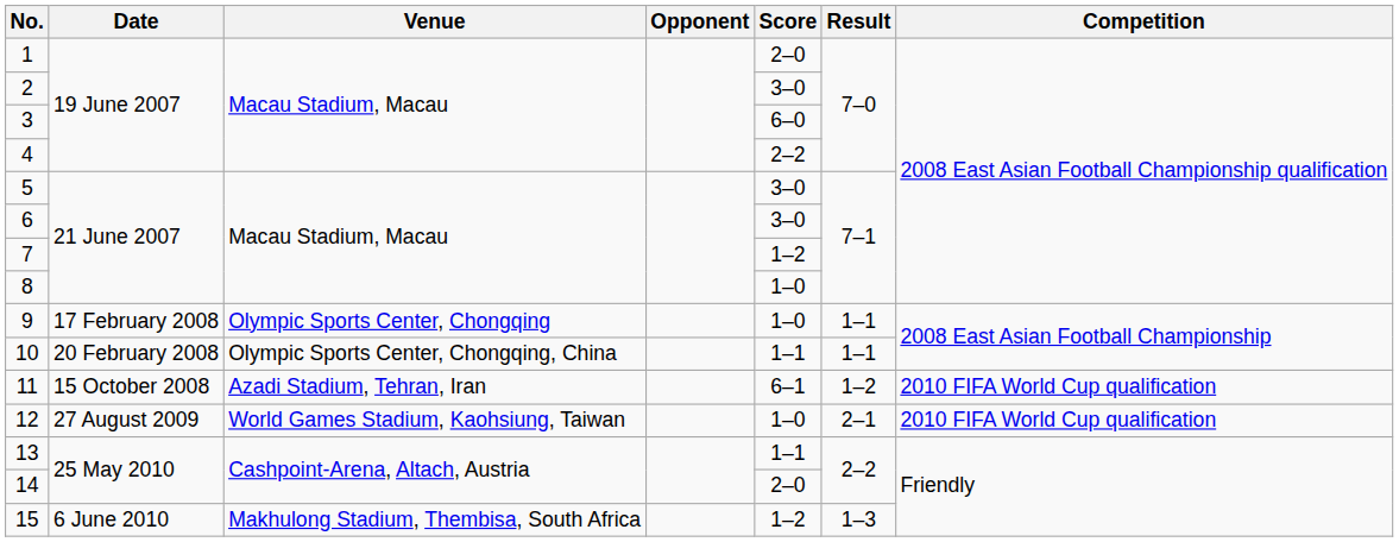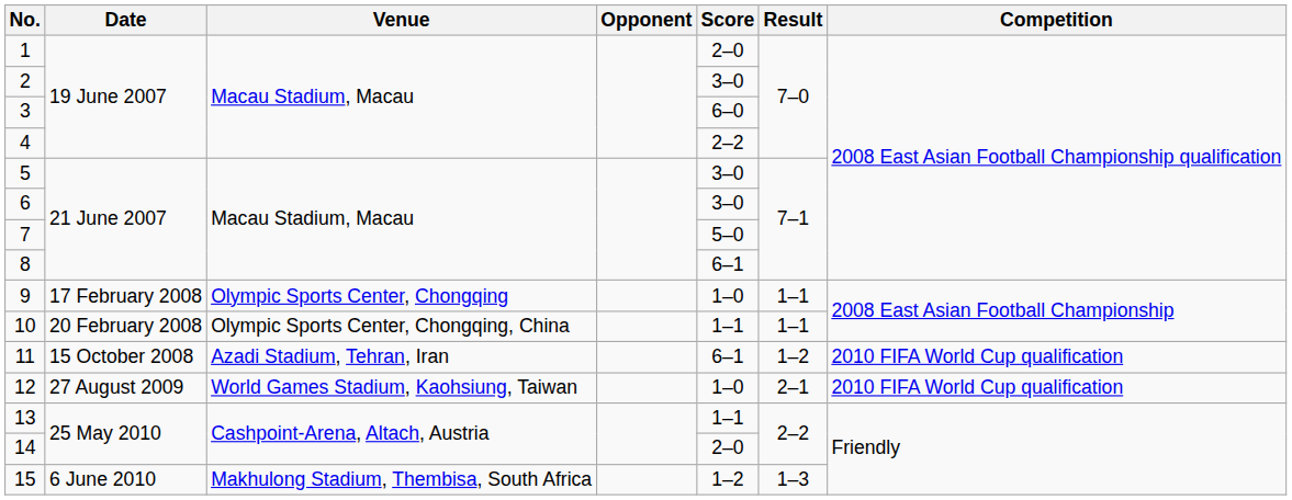 <table class="wikitable sortable">
 <tr>
 <th scope="col">No.</th>
 <th scope="col">Date</th>
 <th scope="col">Venue</th>
 <th scope="col">Opponent</th>
 <th scope="col">Score</th>
 <th scope="col">Result</th>
 <th scope="col">Competition</th>
 </tr>
 <tr>
 <td align="center">1</td>
 <td rowspan="4">19 June 2007</td>
 <td rowspan="4"><a href='#'>Macau Stadium</a>, Macau</td>
 <td rowspan="4"></td>
 <td align="center">2–0</td>
 <td rowspan="4" style="text-align:center">7–0</td>
 <td rowspan="8"><a href='#'>2008 East Asian Football Championship qualification</a></td>
 </tr>
 <tr>
 <td align="center">2</td>
 <td align="center">3–0</td>
 </tr>
 <tr>
 <td align="center">3</td>
 <td align="center">6–0</td>
 </tr>
 <tr>
 <td align="center">4</td>
 <td align="center">2–2</td>
 </tr>
 <tr>
 <td align="center">5</td>
 <td rowspan="4">21 June 2007</td>
 <td rowspan="4">Macau Stadium, Macau</td>
 <td rowspan="4"></td>
 <td align="center">3–0</td>
 <td rowspan="4" style="text-align:center">7–1</td>
 </tr>
 <tr>
 <td align="center">6</td>
 <td align="center">3–0</td>
 </tr>
 <tr>
 <td align="center">7</td>
-<td align="center">1–2</td>
+<td align="center">5–0</td>
 </tr>
 <tr>
 <td align="center">8</td>
-<td align="center">1–0</td>
+<td align="center">6–1</td>
 </tr>
 <tr>
 <td align="center">9</td>
 <td>17 February 2008</td>
 <td><a href='#'>Olympic Sports Center</a>, <a href='#'>Chongqing</a></td>
 <td></td>
 <td align="center">1–0</td>
 <td align="center">1–1</td>
 <td rowspan="2"><a href='#'>2008 East Asian Football Championship</a></td>
 </tr>
 <tr>
 <td align="center">10</td>
 <td>20 February 2008</td>
 <td>Olympic Sports Center, Chongqing, China</td>
 <td></td>
 <td align="center">1–1</td>
 <td align="center">1–1</td>
 </tr>
 <tr>
 <td align="center">11</td>
 <td>15 October 2008</td>
 <td><a href='#'>Azadi Stadium</a>, <a href='#'>Tehran</a>, Iran</td>
 <td></td>
 <td align="center">6–1</td>
 <td align="center">1–2</td>
 <td><a href='#'>2010 FIFA World Cup qualification</a></td>
 </tr>
 <tr>
 <td align="center">12</td>
 <td>27 August 2009</td>
 <td><a href='#'>World Games Stadium</a>, <a href='#'>Kaohsiung</a>, Taiwan</td>
 <td></td>
 <td align="center">1–0</td>
 <td align="center">2–1</td>
 <td><a href='#'>2010 FIFA World Cup qualification</a></td>
 </tr>
 <tr>
 <td align="center">13</td>
 <td rowspan="2">25 May 2010</td>
 <td rowspan="2"><a href='#'>Cashpoint-Arena</a>, <a href='#'>Altach</a>, Austria</td>
 <td rowspan="2"></td>
 <td align="center">1–1</td>
 <td rowspan="2" style="text-align:center">2–2</td>
 <td rowspan="3">Friendly</td>
 </tr>
 <tr>
 <td align="center">14</td>
 <td align="center">2–0</td>
 </tr>
 <tr>
 <td align="center">15</td>
 <td>6 June 2010</td>
 <td><a href='#'>Makhulong Stadium</a>, <a href='#'>Thembisa</a>, South Africa</td>
 <td></td>
 <td align="center">1–2</td>
 <td align="center">1–3</td>
 </tr>
 </table>
